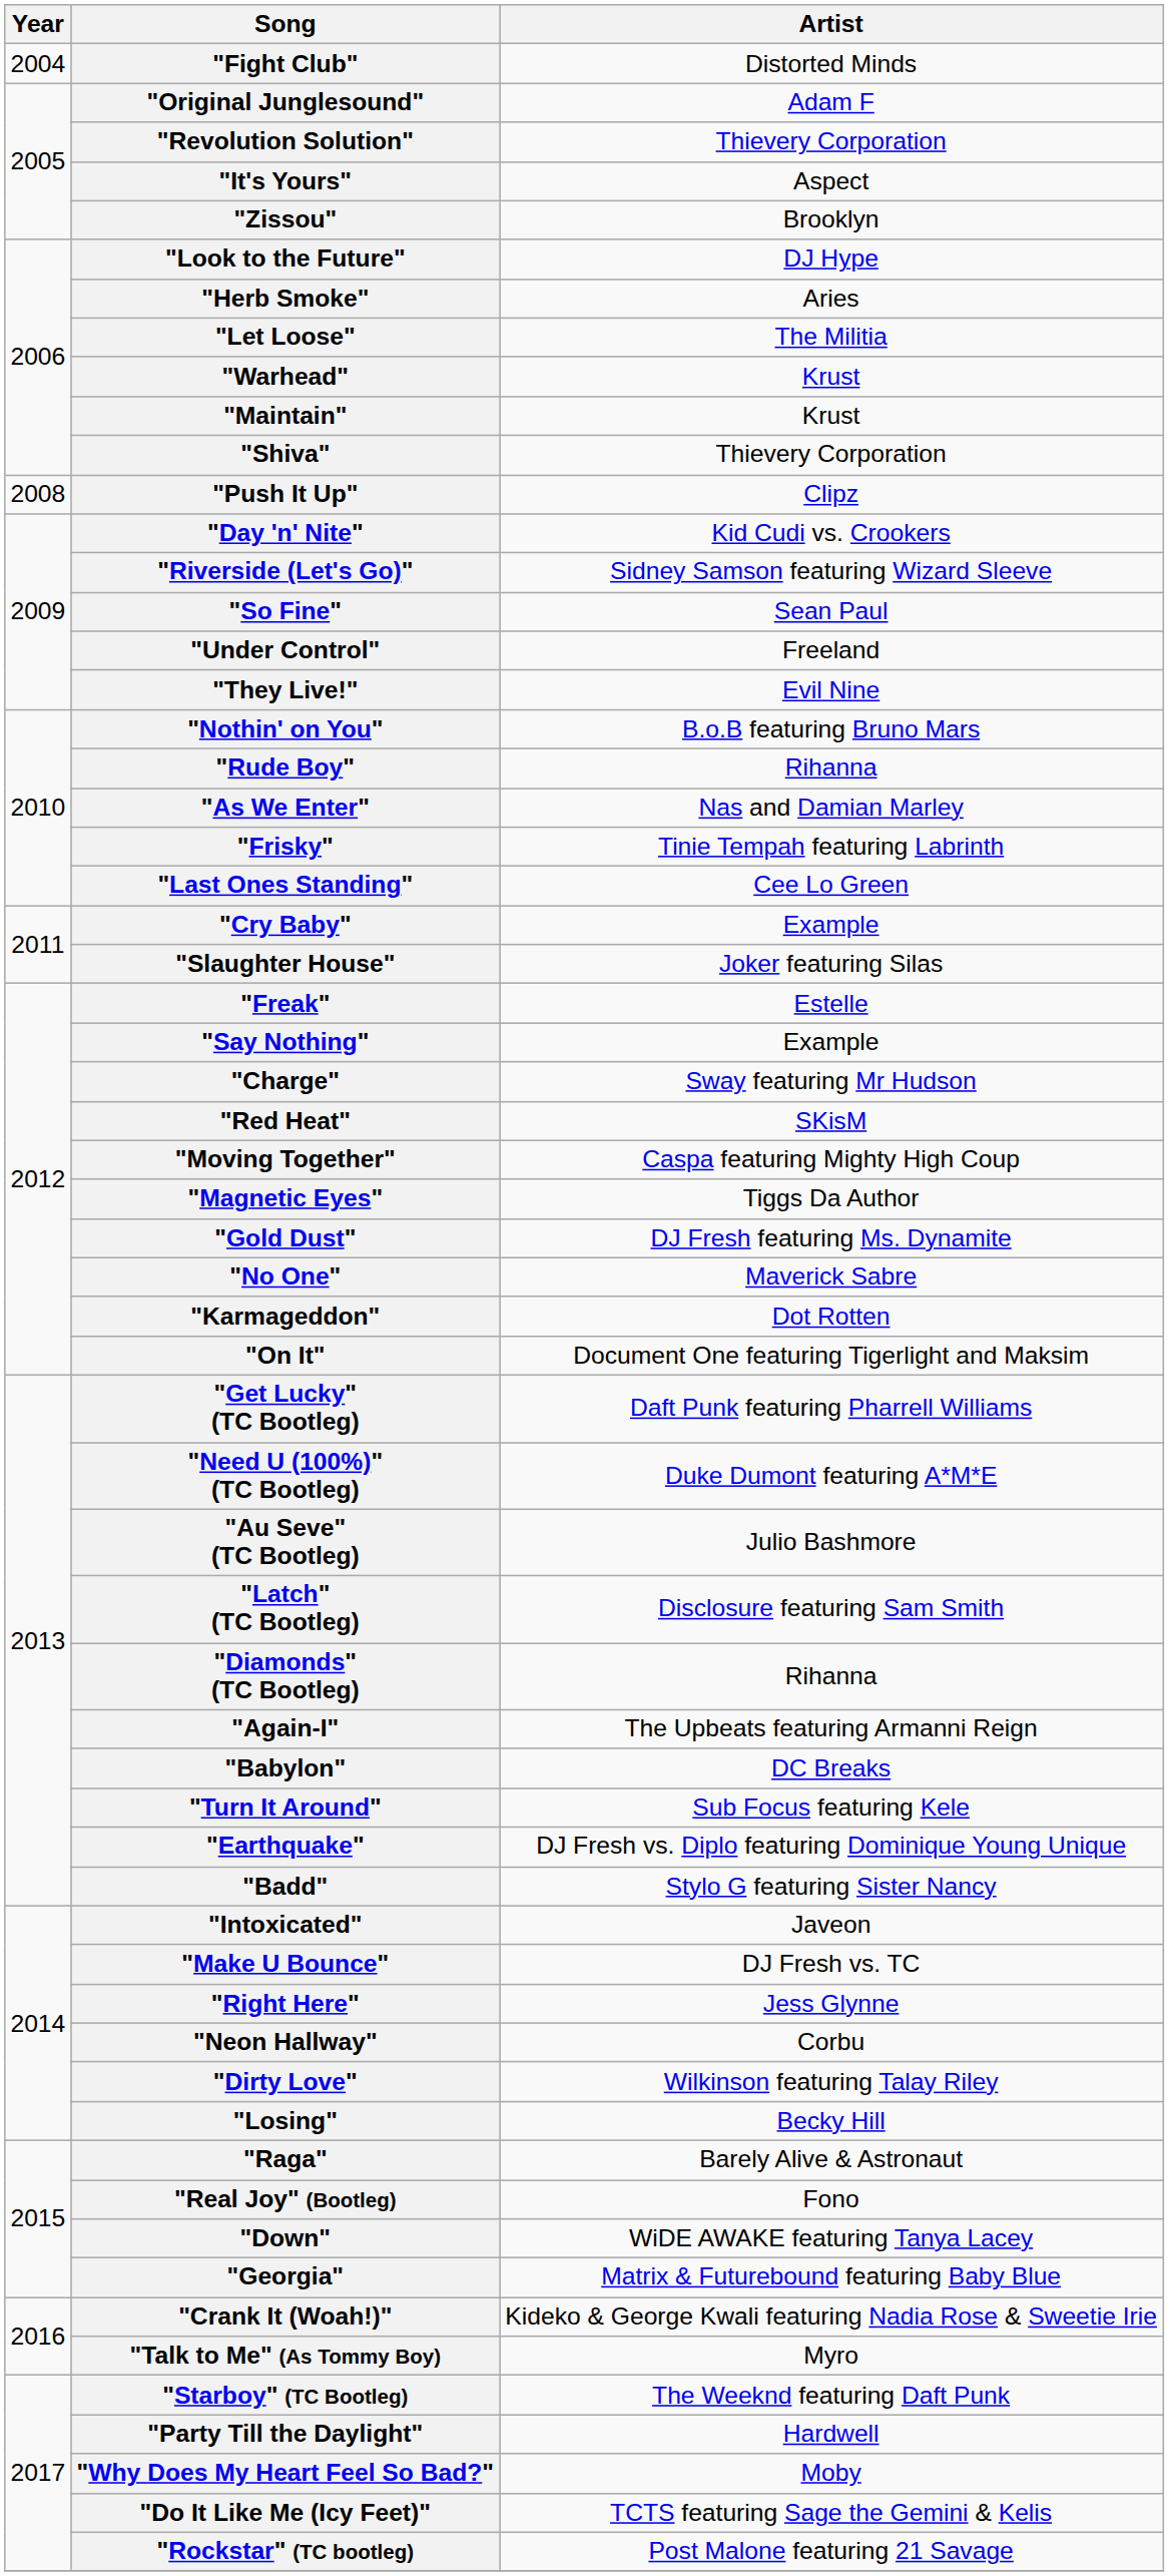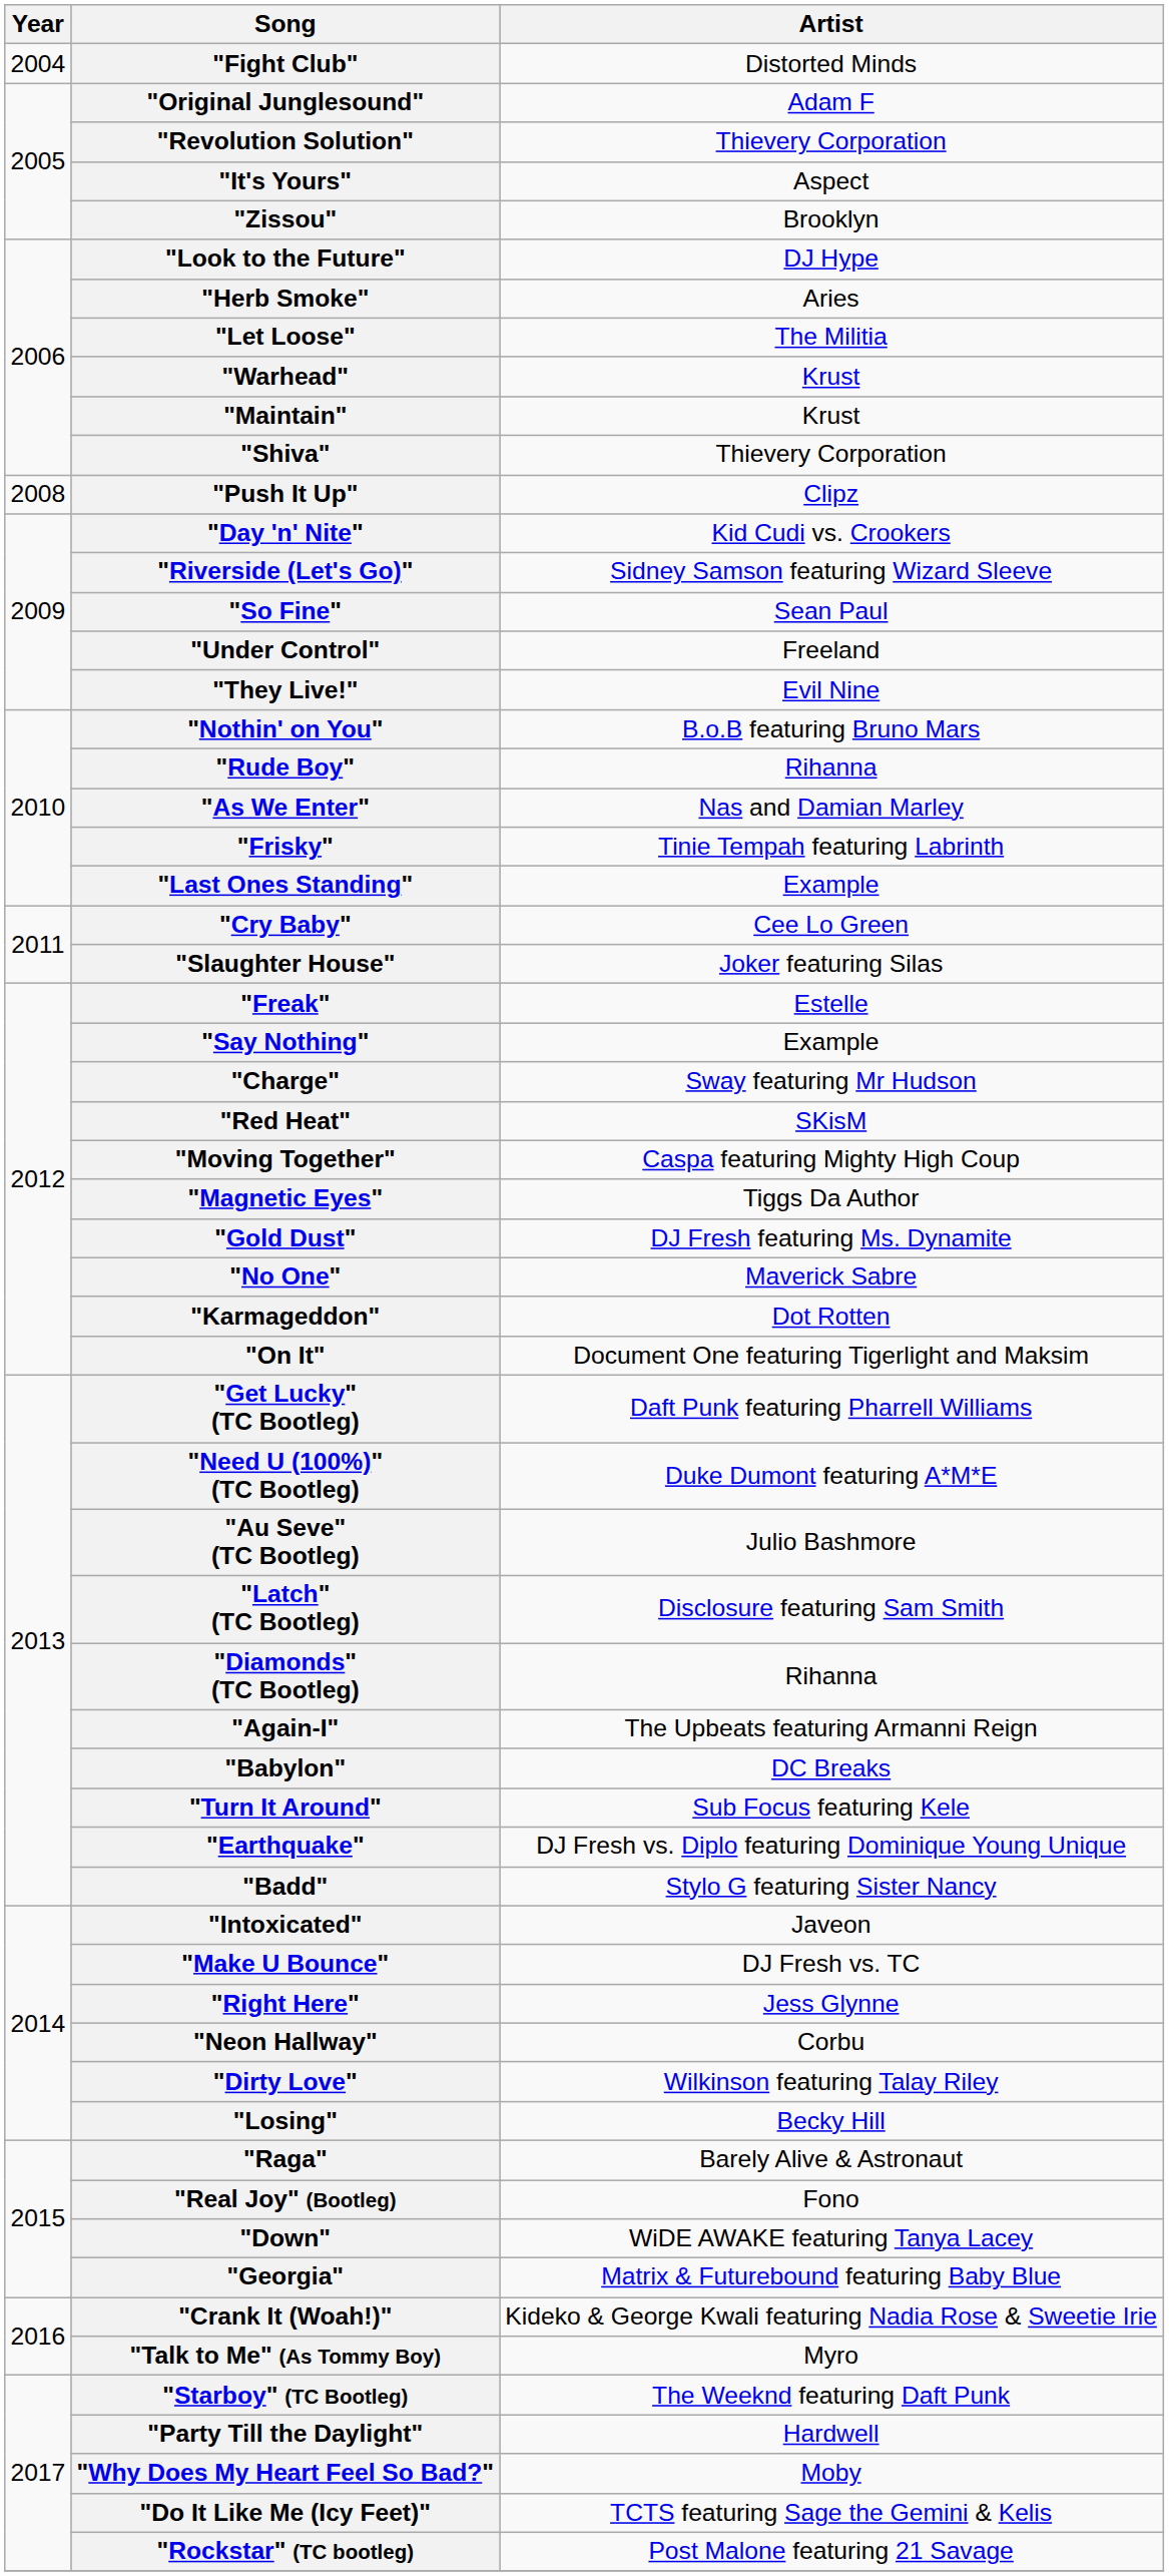 <table class="wikitable plainrowheaders" style="text-align:center;">
 <tr>
 <th scope="col">Year</th>
 <th scope="col">Song</th>
 <th scope="col">Artist</th>
 </tr>
 <tr>
 <td>2004</td>
 <th scope="row">"Fight Club"</th>
 <td>Distorted Minds</td>
 </tr>
 <tr>
 <td rowspan="4">2005</td>
 <th scope="row">"Original Junglesound"</th>
 <td><a href='#'>Adam F</a></td>
 </tr>
 <tr>
 <th scope="row">"Revolution Solution"</th>
 <td><a href='#'>Thievery Corporation</a></td>
 </tr>
 <tr>
 <th scope="row">"It's Yours"</th>
 <td>Aspect</td>
 </tr>
 <tr>
 <th scope="row">"Zissou"</th>
 <td>Brooklyn</td>
 </tr>
 <tr>
 <td rowspan="6">2006</td>
 <th scope="row">"Look to the Future"</th>
 <td><a href='#'>DJ Hype</a></td>
 </tr>
 <tr>
 <th scope="row">"Herb Smoke"</th>
 <td>Aries</td>
 </tr>
 <tr>
 <th scope="row">"Let Loose"</th>
 <td><a href='#'>The Militia</a></td>
 </tr>
 <tr>
 <th scope="row">"Warhead"</th>
 <td><a href='#'>Krust</a></td>
 </tr>
 <tr>
 <th scope="row">"Maintain"</th>
 <td>Krust</td>
 </tr>
 <tr>
 <th scope="row">"Shiva"</th>
 <td>Thievery Corporation</td>
 </tr>
 <tr>
 <td>2008</td>
 <th scope="row">"Push It Up"</th>
 <td><a href='#'>Clipz</a></td>
 </tr>
 <tr>
 <td rowspan="5">2009</td>
 <th scope="row">"<a href='#'>Day 'n' Nite</a>"</th>
 <td><a href='#'>Kid Cudi</a> vs. <a href='#'>Crookers</a></td>
 </tr>
 <tr>
 <th scope="row">"<a href='#'>Riverside (Let's Go)</a>"</th>
 <td><a href='#'>Sidney Samson</a> featuring <a href='#'>Wizard Sleeve</a></td>
 </tr>
 <tr>
 <th scope="row">"<a href='#'>So Fine</a>"</th>
 <td><a href='#'>Sean Paul</a></td>
 </tr>
 <tr>
 <th scope="row">"Under Control"</th>
 <td>Freeland</td>
 </tr>
 <tr>
 <th scope="row">"They Live!"</th>
 <td><a href='#'>Evil Nine</a></td>
 </tr>
 <tr>
 <td rowspan="5">2010</td>
 <th scope="row">"<a href='#'>Nothin' on You</a>"</th>
 <td><a href='#'>B.o.B</a> featuring <a href='#'>Bruno Mars</a></td>
 </tr>
 <tr>
 <th scope="row">"<a href='#'>Rude Boy</a>"</th>
 <td><a href='#'>Rihanna</a></td>
 </tr>
 <tr>
 <th scope="row">"<a href='#'>As We Enter</a>"</th>
 <td><a href='#'>Nas</a> and <a href='#'>Damian Marley</a></td>
 </tr>
 <tr>
 <th scope="row">"<a href='#'>Frisky</a>"</th>
 <td><a href='#'>Tinie Tempah</a> featuring <a href='#'>Labrinth</a></td>
 </tr>
 <tr>
 <th scope="row">"<a href='#'>Last Ones Standing</a>"</th>
-<td><a href='#'>Cee Lo Green</a></td>
+<td><a href='#'>Example</a></td>
 </tr>
 <tr>
 <td rowspan="2">2011</td>
 <th scope="row">"<a href='#'>Cry Baby</a>"</th>
-<td><a href='#'>Example</a></td>
+<td><a href='#'>Cee Lo Green</a></td>
 </tr>
 <tr>
 <th scope="row">"Slaughter House"</th>
 <td><a href='#'>Joker</a> featuring Silas</td>
 </tr>
 <tr>
 <td rowspan="10">2012</td>
 <th scope="row">"<a href='#'>Freak</a>"</th>
 <td><a href='#'>Estelle</a></td>
 </tr>
 <tr>
 <th scope="row">"<a href='#'>Say Nothing</a>"</th>
 <td>Example</td>
 </tr>
 <tr>
 <th scope="row">"Charge"</th>
 <td><a href='#'>Sway</a> featuring <a href='#'>Mr Hudson</a></td>
 </tr>
 <tr>
 <th scope="row">"Red Heat"</th>
 <td><a href='#'>SKisM</a></td>
 </tr>
 <tr>
 <th scope="row">"Moving Together"</th>
 <td><a href='#'>Caspa</a> featuring Mighty High Coup</td>
 </tr>
 <tr>
 <th scope="row">"<a href='#'>Magnetic Eyes</a>"</th>
 <td>Tiggs Da Author</td>
 </tr>
 <tr>
 <th scope="row">"<a href='#'>Gold Dust</a>"</th>
 <td><a href='#'>DJ Fresh</a> featuring <a href='#'>Ms. Dynamite</a></td>
 </tr>
 <tr>
 <th scope="row">"<a href='#'>No One</a>"</th>
 <td><a href='#'>Maverick Sabre</a></td>
 </tr>
 <tr>
 <th scope="row">"Karmageddon"</th>
 <td><a href='#'>Dot Rotten</a></td>
 </tr>
 <tr>
 <th scope="row">"On It"</th>
 <td>Document One featuring Tigerlight and Maksim</td>
 </tr>
 <tr>
 <td rowspan="10">2013</td>
 <th scope="row">"<a href='#'>Get Lucky</a>"<br><span>(TC Bootleg)</span></th>
 <td><a href='#'>Daft Punk</a> featuring <a href='#'>Pharrell Williams</a></td>
 </tr>
 <tr>
 <th scope="row">"<a href='#'>Need U (100%)</a>"<br><span>(TC Bootleg)</span></th>
 <td><a href='#'>Duke Dumont</a> featuring <a href='#'>A*M*E</a></td>
 </tr>
 <tr>
 <th scope="row">"Au Seve"<br><span>(TC Bootleg)</span></th>
 <td>Julio Bashmore</td>
 </tr>
 <tr>
 <th scope="row">"<a href='#'>Latch</a>"<br><span>(TC Bootleg)</span></th>
 <td><a href='#'>Disclosure</a> featuring <a href='#'>Sam Smith</a></td>
 </tr>
 <tr>
 <th scope="row">"<a href='#'>Diamonds</a>"<br><span>(TC Bootleg)</span></th>
 <td>Rihanna</td>
 </tr>
 <tr>
 <th scope="row">"Again-I"</th>
 <td>The Upbeats featuring Armanni Reign</td>
 </tr>
 <tr>
 <th scope="row">"Babylon"</th>
 <td><a href='#'>DC Breaks</a></td>
 </tr>
 <tr>
 <th scope="row">"<a href='#'>Turn It Around</a>"</th>
 <td><a href='#'>Sub Focus</a> featuring <a href='#'>Kele</a></td>
 </tr>
 <tr>
 <th scope="row">"<a href='#'>Earthquake</a>"</th>
 <td>DJ Fresh vs. <a href='#'>Diplo</a> featuring <a href='#'>Dominique Young Unique</a></td>
 </tr>
 <tr>
 <th scope="row">"Badd"</th>
 <td><a href='#'>Stylo G</a> featuring <a href='#'>Sister Nancy</a></td>
 </tr>
 <tr>
 <td rowspan="6">2014</td>
 <th scope="row">"Intoxicated"</th>
 <td>Javeon</td>
 </tr>
 <tr>
 <th scope="row">"<a href='#'>Make U Bounce</a>"</th>
 <td>DJ Fresh vs. TC</td>
 </tr>
 <tr>
 <th scope="row">"<a href='#'>Right Here</a>"</th>
 <td><a href='#'>Jess Glynne</a></td>
 </tr>
 <tr>
 <th scope="row">"Neon Hallway"</th>
 <td>Corbu</td>
 </tr>
 <tr>
 <th scope="row">"<a href='#'>Dirty Love</a>"</th>
 <td><a href='#'>Wilkinson</a> featuring <a href='#'>Talay Riley</a></td>
 </tr>
 <tr>
 <th scope="row">"Losing"</th>
 <td><a href='#'>Becky Hill</a></td>
 </tr>
 <tr>
 <td rowspan="4">2015</td>
 <th scope="row">"Raga"</th>
 <td>Barely Alive & Astronaut</td>
 </tr>
 <tr>
 <th scope="row">"Real Joy" <small>(Bootleg)</small></th>
 <td>Fono</td>
 </tr>
 <tr>
 <th scope="row">"Down"</th>
 <td>WiDE AWAKE featuring <a href='#'>Tanya Lacey</a></td>
 </tr>
 <tr>
 <th scope="row">"Georgia"</th>
 <td><a href='#'>Matrix & Futurebound</a> featuring <a href='#'>Baby Blue</a></td>
 </tr>
 <tr>
 <td rowspan="2">2016</td>
 <th scope="row">"Crank It (Woah!)"</th>
 <td>Kideko & George Kwali featuring <a href='#'>Nadia Rose</a> & <a href='#'>Sweetie Irie</a></td>
 </tr>
 <tr>
 <th scope="row">"Talk to Me" <small>(As Tommy Boy)</small></th>
 <td>Myro</td>
 </tr>
 <tr>
 <td rowspan="5">2017</td>
 <th scope="row">"<a href='#'>Starboy</a>" <small>(TC Bootleg)</small></th>
 <td><a href='#'>The Weeknd</a> featuring <a href='#'>Daft Punk</a></td>
 </tr>
 <tr>
 <th scope="row">"Party Till the Daylight"</th>
 <td><a href='#'>Hardwell</a></td>
 </tr>
 <tr>
 <th scope="row">"<a href='#'>Why Does My Heart Feel So Bad?</a>"</th>
 <td><a href='#'>Moby</a></td>
 </tr>
 <tr>
 <th scope="row">"Do It Like Me (Icy Feet)"</th>
 <td><a href='#'>TCTS</a> featuring <a href='#'>Sage the Gemini</a> & <a href='#'>Kelis</a></td>
 </tr>
 <tr>
 <th scope="row">"<a href='#'>Rockstar</a>" <small>(TC bootleg)</small></th>
 <td><a href='#'>Post Malone</a> featuring <a href='#'>21 Savage</a></td>
 </tr>
 <tr>
 </tr>
 </table>
